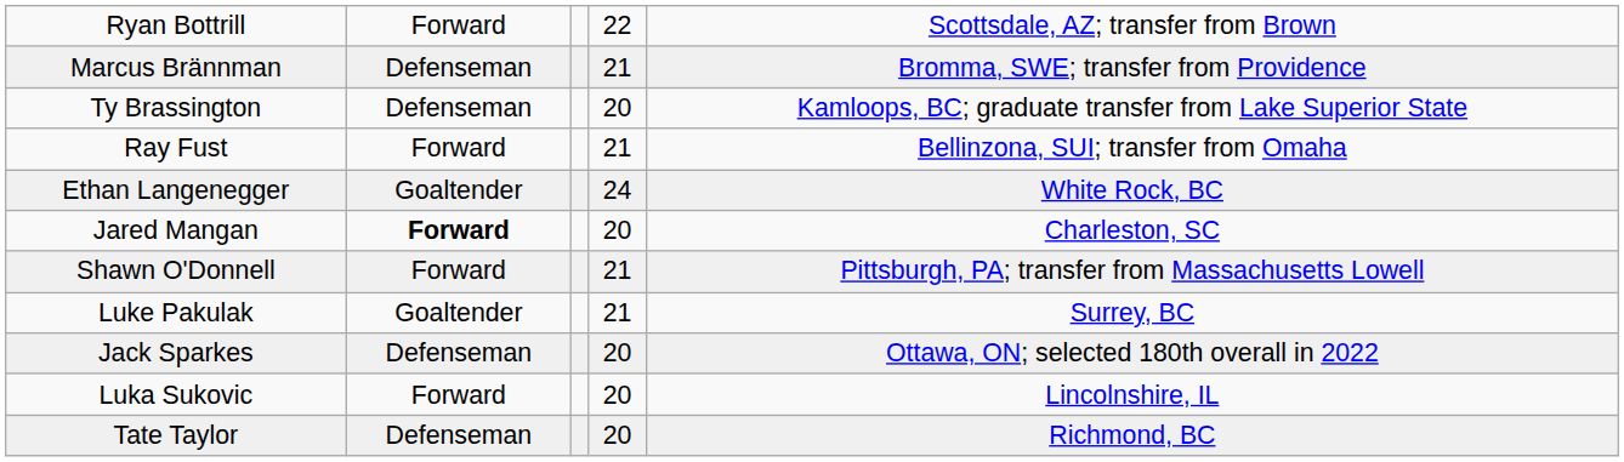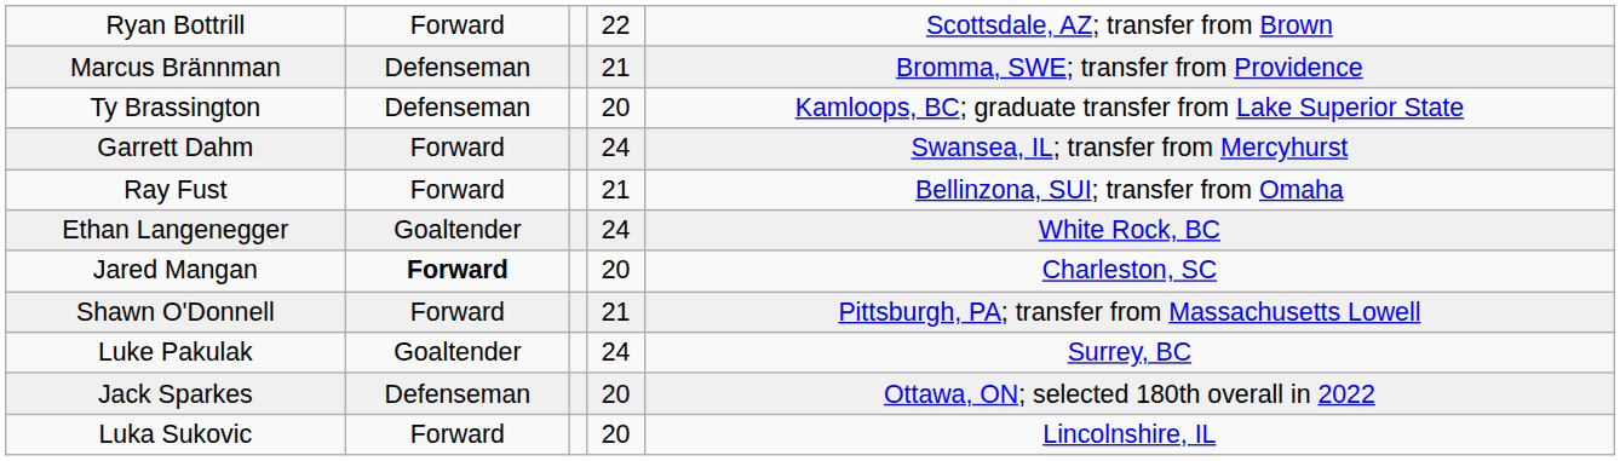 <table class="wikitable" width=1000>
 <tr align="center" bgcolor="">
 <td>Ryan Bottrill</td>
 <td>Forward</td>
 <td></td>
 <td>22</td>
 <td><a href='#'>Scottsdale, AZ</a>; transfer from <a href='#'>Brown</a></td>
 </tr>
 <tr align="center" bgcolor="f0f0f0">
 <td>Marcus Brännman</td>
 <td>Defenseman</td>
 <td></td>
 <td>21</td>
 <td><a href='#'>Bromma, SWE</a>; transfer from <a href='#'>Providence</a></td>
 </tr>
 <tr align="center" bgcolor="">
 <td>Ty Brassington</td>
 <td>Defenseman</td>
 <td></td>
 <td>20</td>
 <td><a href='#'>Kamloops, BC</a>; graduate transfer from <a href='#'>Lake Superior State</a></td>
+</tr>
+<tr align="center" bgcolor="f0f0f0">
+<td>Garrett Dahm</td>
+<td>Forward</td>
+<td></td>
+<td>24</td>
+<td><a href='#'>Swansea, IL</a>; transfer from <a href='#'>Mercyhurst</a></td>
 </tr>
 <tr align="center" bgcolor="">
 <td>Ray Fust</td>
 <td>Forward</td>
 <td></td>
 <td>21</td>
 <td><a href='#'>Bellinzona, SUI</a>; transfer from <a href='#'>Omaha</a></td>
 </tr>
 <tr align="center" bgcolor="f0f0f0">
 <td>Ethan Langenegger</td>
 <td>Goaltender</td>
 <td></td>
 <td>24</td>
 <td><a href='#'>White Rock, BC</a></td>
 </tr>
 <tr align="center" bgcolor="">
 <td>Jared Mangan</td>
 <td><strong>Forward</strong></td>
 <td></td>
 <td>20</td>
 <td><a href='#'>Charleston, SC</a></td>
 </tr>
 <tr align="center" bgcolor="f0f0f0">
 <td>Shawn O'Donnell</td>
 <td>Forward</td>
 <td></td>
 <td>21</td>
 <td><a href='#'>Pittsburgh, PA</a>; transfer from <a href='#'>Massachusetts Lowell</a></td>
 </tr>
 <tr align="center" bgcolor="">
 <td>Luke Pakulak</td>
 <td>Goaltender</td>
 <td></td>
-<td>21</td>
+<td>24</td>
 <td><a href='#'>Surrey, BC</a></td>
 </tr>
 <tr align="center" bgcolor="f0f0f0">
 <td>Jack Sparkes</td>
 <td>Defenseman</td>
 <td></td>
 <td>20</td>
 <td><a href='#'>Ottawa, ON</a>; selected 180th overall in <a href='#'>2022</a></td>
 </tr>
 <tr align="center" bgcolor="">
 <td>Luka Sukovic</td>
 <td>Forward</td>
 <td></td>
 <td>20</td>
 <td><a href='#'>Lincolnshire, IL</a></td>
 </tr>
-<tr align="center" bgcolor="f0f0f0">
-<td>Tate Taylor</td>
-<td>Defenseman</td>
-<td></td>
-<td>20</td>
-<td><a href='#'>Richmond, BC</a></td>
-</tr>
 </table>
